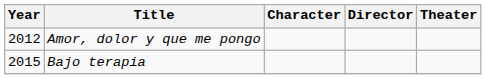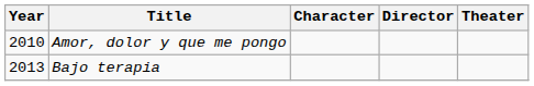 <table class="wikitable" style="font-size: 90%;">
 <tr>
 <th>Year</th>
 <th>Title</th>
 <th>Character</th>
 <th>Director</th>
 <th>Theater</th>
 </tr>
 <tr>
-<td>2012</td>
+<td>2010</td>
 <td><em>Amor, dolor y que me pongo</em></td>
 <td></td>
 <td></td>
 <td></td>
 </tr>
 <tr>
-<td>2015</td>
+<td>2013</td>
 <td><em>Bajo terapia</em></td>
 <td></td>
 <td></td>
 <td></td>
 </tr>
 <tr>
 </tr>
 </table>
